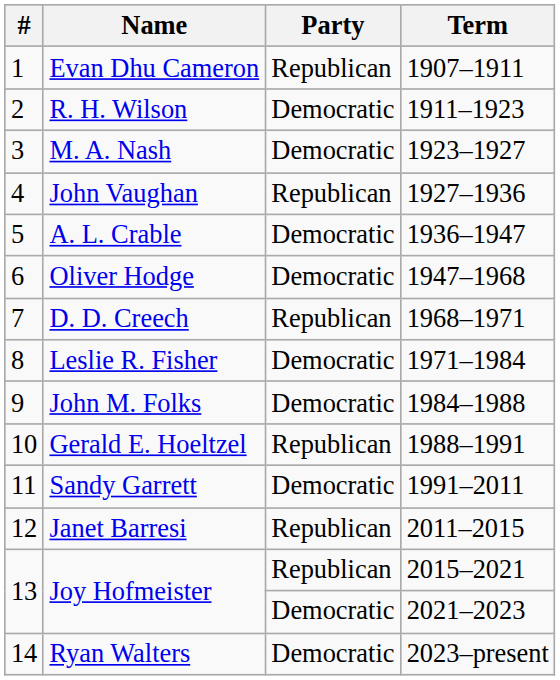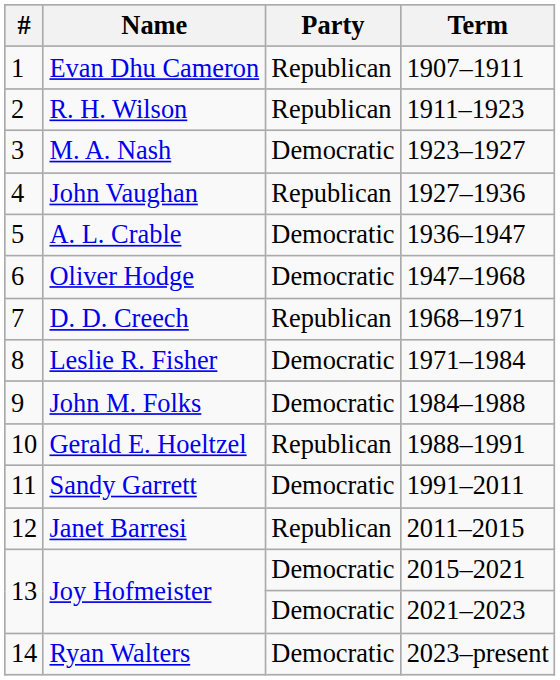 <table class="wikitable">
 <tr>
 <th>#</th>
 <th>Name</th>
 <th>Party</th>
 <th>Term</th>
 </tr>
 <tr>
 <td>1</td>
 <td><a href='#'>Evan Dhu Cameron</a></td>
 <td>Republican</td>
 <td>1907–1911</td>
 </tr>
 <tr>
 <td>2</td>
 <td><a href='#'>R. H. Wilson</a></td>
-<td>Democratic</td>
+<td>Republican</td>
 <td>1911–1923</td>
 </tr>
 <tr>
 <td>3</td>
 <td><a href='#'>M. A. Nash</a></td>
 <td>Democratic</td>
 <td>1923–1927</td>
 </tr>
 <tr>
 <td>4</td>
 <td><a href='#'>John Vaughan</a></td>
 <td>Republican</td>
 <td>1927–1936</td>
 </tr>
 <tr>
 <td>5</td>
 <td><a href='#'>A. L. Crable</a></td>
 <td>Democratic</td>
 <td>1936–1947</td>
 </tr>
 <tr>
 <td>6</td>
 <td><a href='#'>Oliver Hodge</a></td>
 <td>Democratic</td>
 <td>1947–1968</td>
 </tr>
 <tr>
 <td>7</td>
 <td><a href='#'>D. D. Creech</a></td>
 <td>Republican</td>
 <td>1968–1971</td>
 </tr>
 <tr>
 <td>8</td>
 <td><a href='#'>Leslie R. Fisher</a></td>
 <td>Democratic</td>
 <td>1971–1984</td>
 </tr>
 <tr>
 <td>9</td>
 <td><a href='#'>John M. Folks</a></td>
 <td>Democratic</td>
 <td>1984–1988</td>
 </tr>
 <tr>
 <td>10</td>
 <td><a href='#'>Gerald E. Hoeltzel</a></td>
 <td>Republican</td>
 <td>1988–1991</td>
 </tr>
 <tr>
 <td>11</td>
 <td><a href='#'>Sandy Garrett</a></td>
 <td>Democratic</td>
 <td>1991–2011</td>
 </tr>
 <tr>
 <td>12</td>
 <td><a href='#'>Janet Barresi</a></td>
 <td>Republican</td>
 <td>2011–2015</td>
 </tr>
 <tr>
 <td rowspan=2>13</td>
 <td rowspan=2><a href='#'>Joy Hofmeister</a></td>
-<td>Republican</td>
+<td>Democratic</td>
 <td>2015–2021</td>
 </tr>
 <tr>
 <td>Democratic</td>
 <td>2021–2023</td>
 </tr>
 <tr>
 <td>14</td>
 <td><a href='#'>Ryan Walters</a></td>
 <td>Democratic</td>
 <td>2023–present</td>
 </tr>
 </table>
